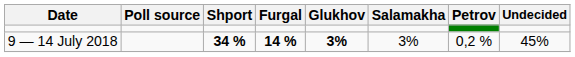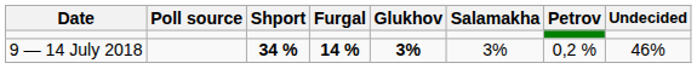 <table class="wikitable" style="text-align:center; font-size:90%; line-height:14px">
 <tr>
 <th>Date</th>
 <th>Poll source</th>
 <th>Shport</th>
 <th>Furgal</th>
 <th>Glukhov</th>
 <th>Salamakha</th>
 <th>Petrov</th>
 <th style="font-size:90%">Undecided</th>
 </tr>
 <tr>
 <td></td>
 <td></td>
 <td bgcolor=></td>
 <td bgcolor=></td>
 <td bgcolor=></td>
 <td bgcolor=></td>
 <td bgcolor=green></td>
 <td></td>
 </tr>
 <tr align=center>
 <td>9 — 14 July 2018</td>
 <td></td>
 <td><strong>34 %</strong></td>
 <td><strong>14 %</strong></td>
 <td><strong>3%</strong></td>
 <td>3%</td>
 <td>0,2 %</td>
-<td>45%</td>
+<td>46%</td>
 </tr>
 <tr>
 </tr>
 </table>
